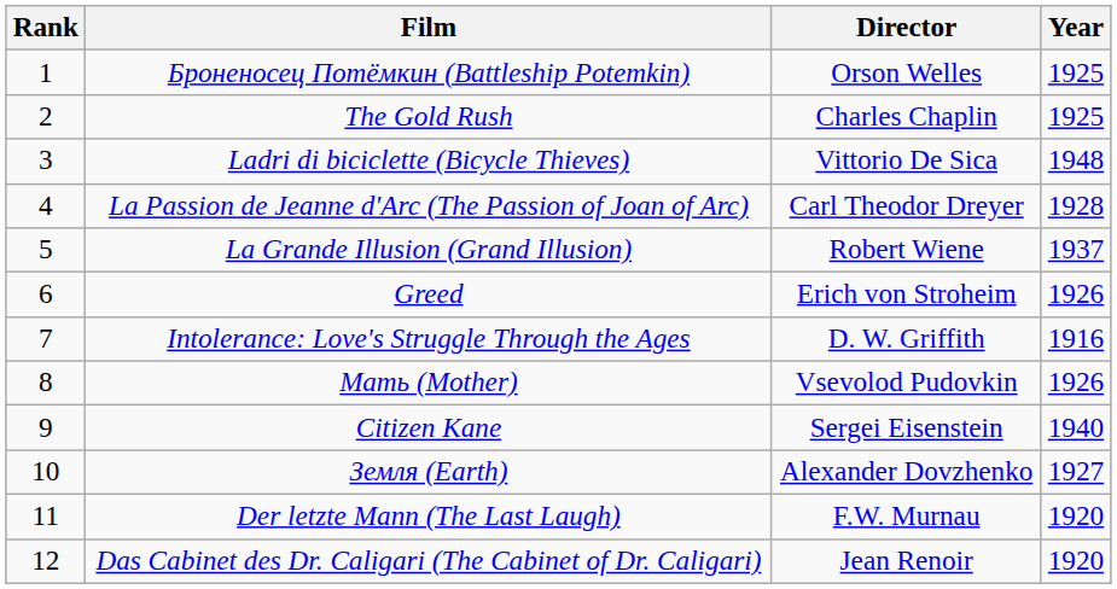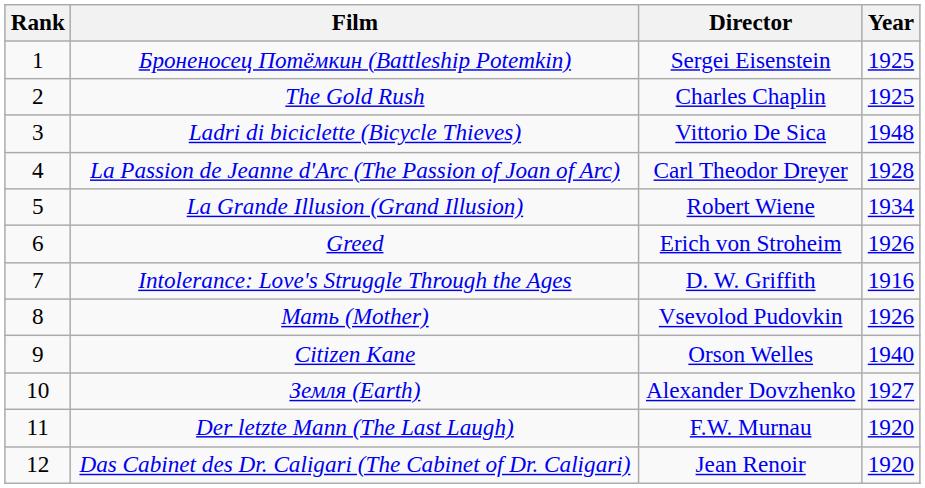 <table class="wikitable sortable" width="50%" style="text-align:center; margin: 1em auto 1em auto;">
 <tr>
 <th>Rank</th>
 <th>Film</th>
 <th>Director</th>
 <th>Year</th>
 </tr>
 <tr>
 <td>1</td>
 <td><em><a href='#'>Броненосец Потёмкин (Battleship Potemkin)</a></em></td>
-<td><a href='#'>Orson Welles</a></td>
+<td><a href='#'>Sergei Eisenstein</a></td>
 <td><a href='#'>1925</a></td>
 </tr>
 <tr>
 <td>2</td>
 <td><em><a href='#'>The Gold Rush</a></em></td>
 <td><a href='#'>Charles Chaplin</a></td>
 <td><a href='#'>1925</a></td>
 </tr>
 <tr>
 <td>3</td>
 <td><em><a href='#'>Ladri di biciclette (Bicycle Thieves)</a></em></td>
 <td><a href='#'>Vittorio De Sica</a></td>
 <td><a href='#'>1948</a></td>
 </tr>
 <tr>
 <td>4</td>
 <td><em><a href='#'>La Passion de Jeanne d'Arc (The Passion of Joan of Arc)</a></em></td>
 <td><a href='#'>Carl Theodor Dreyer</a></td>
 <td><a href='#'>1928</a></td>
 </tr>
 <tr>
 <td>5</td>
 <td><em><a href='#'>La Grande Illusion (Grand Illusion)</a></em></td>
 <td><a href='#'>Robert Wiene</a></td>
-<td><a href='#'>1937</a></td>
+<td><a href='#'>1934</a></td>
 </tr>
 <tr>
 <td>6</td>
 <td><em><a href='#'>Greed</a></em></td>
 <td><a href='#'>Erich von Stroheim</a></td>
 <td><a href='#'>1926</a></td>
 </tr>
 <tr>
 <td>7</td>
 <td><em><a href='#'>Intolerance: Love's Struggle Through the Ages</a></em></td>
 <td><a href='#'>D. W. Griffith</a></td>
 <td><a href='#'>1916</a></td>
 </tr>
 <tr>
 <td>8</td>
 <td><em><a href='#'>Мать (Mother)</a></em></td>
 <td><a href='#'>Vsevolod Pudovkin</a></td>
 <td><a href='#'>1926</a></td>
 </tr>
 <tr>
 <td>9</td>
 <td><em><a href='#'>Citizen Kane</a></em></td>
-<td><a href='#'>Sergei Eisenstein</a></td>
+<td><a href='#'>Orson Welles</a></td>
 <td><a href='#'>1940</a></td>
 </tr>
 <tr>
 <td>10</td>
 <td><em><a href='#'>Земля (Earth)</a></em></td>
 <td><a href='#'>Alexander Dovzhenko</a></td>
 <td><a href='#'>1927</a></td>
 </tr>
 <tr>
 <td>11</td>
 <td><em><a href='#'>Der letzte Mann (The Last Laugh)</a></em></td>
 <td><a href='#'>F.W. Murnau</a></td>
 <td><a href='#'>1920</a></td>
 </tr>
 <tr>
 <td>12</td>
 <td><em><a href='#'>Das Cabinet des Dr. Caligari (The Cabinet of Dr. Caligari)</a></em></td>
 <td><a href='#'>Jean Renoir</a></td>
 <td><a href='#'>1920</a></td>
 </tr>
 </table>
